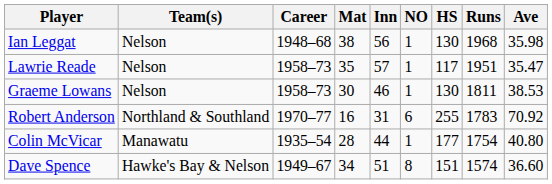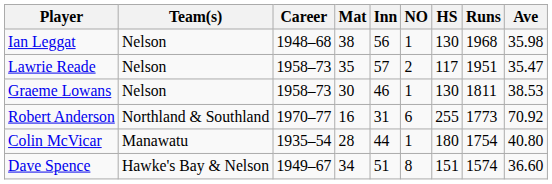 <table class="wikitable">
 <tr>
 <th>Player</th>
 <th>Team(s)</th>
 <th>Career</th>
 <th>Mat</th>
 <th>Inn</th>
 <th>NO</th>
 <th>HS</th>
 <th>Runs</th>
 <th>Ave</th>
 </tr>
 <tr>
 <td><a href='#'>Ian Leggat</a></td>
 <td>Nelson</td>
 <td>1948–68</td>
 <td>38</td>
 <td>56</td>
 <td>1</td>
 <td>130</td>
 <td>1968</td>
 <td>35.98</td>
 </tr>
 <tr>
 <td><a href='#'>Lawrie Reade</a></td>
 <td>Nelson</td>
 <td>1958–73</td>
 <td>35</td>
 <td>57</td>
-<td>1</td>
+<td>2</td>
 <td>117</td>
 <td>1951</td>
 <td>35.47</td>
 </tr>
 <tr>
 <td><a href='#'>Graeme Lowans</a></td>
 <td>Nelson</td>
 <td>1958–73</td>
 <td>30</td>
 <td>46</td>
 <td>1</td>
 <td>130</td>
 <td>1811</td>
 <td>38.53</td>
 </tr>
 <tr>
 <td><a href='#'>Robert Anderson</a></td>
 <td>Northland & Southland</td>
 <td>1970–77</td>
 <td>16</td>
 <td>31</td>
 <td>6</td>
 <td>255</td>
-<td>1783</td>
+<td>1773</td>
 <td>70.92</td>
 </tr>
 <tr>
 <td><a href='#'>Colin McVicar</a></td>
 <td>Manawatu</td>
 <td>1935–54</td>
 <td>28</td>
 <td>44</td>
 <td>1</td>
-<td>177</td>
+<td>180</td>
 <td>1754</td>
 <td>40.80</td>
 </tr>
 <tr>
 <td><a href='#'>Dave Spence</a></td>
 <td>Hawke's Bay & Nelson</td>
 <td>1949–67</td>
 <td>34</td>
 <td>51</td>
 <td>8</td>
 <td>151</td>
 <td>1574</td>
 <td>36.60</td>
 </tr>
 </table>
